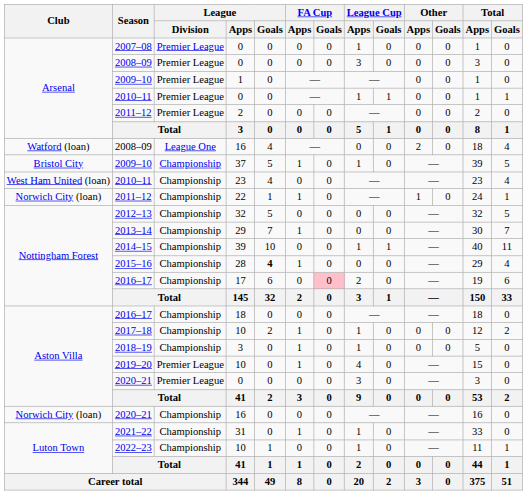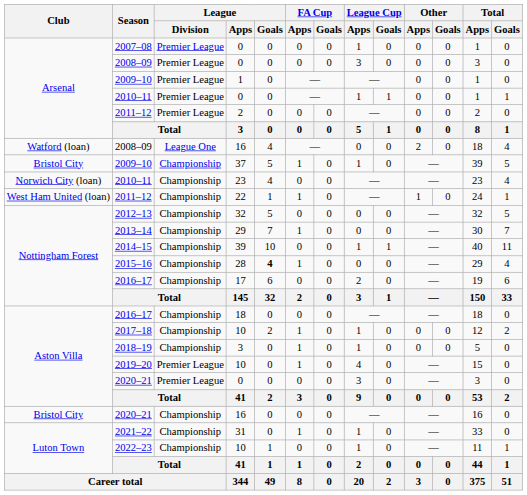 <table class="wikitable" style="text-align:center">
 <tr>
 <th rowspan="2">Club</th>
 <th rowspan="2">Season</th>
 <th colspan="3">League</th>
 <th colspan="2"><a href='#'>FA Cup</a></th>
 <th colspan="2"><a href='#'>League Cup</a></th>
 <th colspan="2">Other</th>
 <th colspan="2">Total</th>
 </tr>
 <tr>
 <th>Division</th>
 <th>Apps</th>
 <th>Goals</th>
 <th>Apps</th>
 <th>Goals</th>
 <th>Apps</th>
 <th>Goals</th>
 <th>Apps</th>
 <th>Goals</th>
 <th>Apps</th>
 <th>Goals</th>
 </tr>
 <tr>
 <td rowspan="6"><a href='#'>Arsenal</a></td>
 <td><a href='#'>2007–08</a></td>
 <td><a href='#'>Premier League</a></td>
 <td>0</td>
 <td>0</td>
 <td>0</td>
 <td>0</td>
 <td>1</td>
 <td>0</td>
 <td>0</td>
 <td>0</td>
 <td>1</td>
 <td>0</td>
 </tr>
 <tr>
 <td><a href='#'>2008–09</a></td>
 <td>Premier League</td>
 <td>0</td>
 <td>0</td>
 <td>0</td>
 <td>0</td>
 <td>3</td>
 <td>0</td>
 <td>0</td>
 <td>0</td>
 <td>3</td>
 <td>0</td>
 </tr>
 <tr>
 <td><a href='#'>2009–10</a></td>
 <td>Premier League</td>
 <td>1</td>
 <td>0</td>
 <td colspan="2">—</td>
 <td colspan="2">—</td>
 <td>0</td>
 <td>0</td>
 <td>1</td>
 <td>0</td>
 </tr>
 <tr>
 <td><a href='#'>2010–11</a></td>
 <td>Premier League</td>
 <td>0</td>
 <td>0</td>
 <td colspan="2">—</td>
 <td>1</td>
 <td>1</td>
 <td>0</td>
 <td>0</td>
 <td>1</td>
 <td>1</td>
 </tr>
 <tr>
 <td><a href='#'>2011–12</a></td>
 <td>Premier League</td>
 <td>2</td>
 <td>0</td>
 <td>0</td>
 <td>0</td>
 <td colspan="2">—</td>
 <td>0</td>
 <td>0</td>
 <td>2</td>
 <td>0</td>
 </tr>
 <tr>
 <th colspan="2">Total</th>
 <th>3</th>
 <th>0</th>
 <th>0</th>
 <th>0</th>
 <th>5</th>
 <th>1</th>
 <th>0</th>
 <th>0</th>
 <th>8</th>
 <th>1</th>
 </tr>
 <tr>
 <td><a href='#'>Watford</a> (loan)</td>
 <td 2008–09 Scunthorpe United F.C. season>2008–09</td>
 <td><a href='#'>League One</a></td>
 <td>16</td>
 <td>4</td>
 <td colspan="2">—</td>
 <td>0</td>
 <td>0</td>
 <td>2</td>
 <td>0</td>
 <td>18</td>
 <td>4</td>
 </tr>
 <tr>
 <td><a href='#'>Bristol City</a></td>
 <td><a href='#'>2009–10</a></td>
 <td><a href='#'>Championship</a></td>
 <td>37</td>
 <td>5</td>
 <td>1</td>
 <td>0</td>
 <td>1</td>
 <td>0</td>
 <td colspan="2">—</td>
 <td>39</td>
 <td>5</td>
 </tr>
 <tr>
-<td><a href='#'>West Ham United</a> (loan)</td>
+<td><a href='#'>Norwich City</a> (loan)</td>
 <td><a href='#'>2010–11</a></td>
 <td>Championship</td>
 <td>23</td>
 <td>4</td>
 <td>0</td>
 <td>0</td>
 <td colspan="2">—</td>
 <td colspan="2">—</td>
 <td>23</td>
 <td>4</td>
 </tr>
 <tr>
-<td><a href='#'>Norwich City</a> (loan)</td>
+<td><a href='#'>West Ham United</a> (loan)</td>
 <td><a href='#'>2011–12</a></td>
 <td>Championship</td>
 <td>22</td>
 <td>1</td>
 <td>1</td>
 <td>0</td>
 <td colspan="2">—</td>
 <td>1</td>
 <td>0</td>
 <td>24</td>
 <td>1</td>
 </tr>
 <tr>
 <td rowspan="6"><a href='#'>Nottingham Forest</a></td>
 <td><a href='#'>2012–13</a></td>
 <td>Championship</td>
 <td>32</td>
 <td>5</td>
 <td>0</td>
 <td>0</td>
 <td>0</td>
 <td>0</td>
 <td colspan="2">—</td>
 <td>32</td>
 <td>5</td>
 </tr>
 <tr>
 <td><a href='#'>2013–14</a></td>
 <td>Championship</td>
 <td>29</td>
 <td>7</td>
 <td>1</td>
 <td>0</td>
 <td>0</td>
 <td>0</td>
 <td colspan="2">—</td>
 <td>30</td>
 <td>7</td>
 </tr>
 <tr>
 <td><a href='#'>2014–15</a></td>
 <td>Championship</td>
 <td>39</td>
 <td>10</td>
 <td>0</td>
 <td>0</td>
 <td>1</td>
 <td>1</td>
 <td colspan="2">—</td>
 <td>40</td>
 <td>11</td>
 </tr>
 <tr>
 <td><a href='#'>2015–16</a></td>
 <td>Championship</td>
 <td>28</td>
 <td><strong>4</strong></td>
 <td>1</td>
 <td>0</td>
 <td>0</td>
 <td>0</td>
 <td colspan="2">—</td>
 <td>29</td>
 <td>4</td>
 </tr>
 <tr>
 <td><a href='#'>2016–17</a></td>
 <td>Championship</td>
 <td>17</td>
 <td>6</td>
 <td>0</td>
-<td style="background: pink;">0</td>
+<td>0</td>
 <td>2</td>
 <td>0</td>
 <td colspan="2">—</td>
 <td>19</td>
 <td>6</td>
 </tr>
 <tr>
 <th colspan="2">Total</th>
 <th>145</th>
 <th>32</th>
 <th>2</th>
 <th>0</th>
 <th>3</th>
 <th>1</th>
 <th colspan="2">—</th>
 <th>150</th>
 <th>33</th>
 </tr>
 <tr>
 <td rowspan="6"><a href='#'>Aston Villa</a></td>
 <td><a href='#'>2016–17</a></td>
 <td>Championship</td>
 <td>18</td>
 <td>0</td>
 <td>0</td>
 <td>0</td>
 <td colspan="2">—</td>
 <td colspan="2">—</td>
 <td>18</td>
 <td>0</td>
 </tr>
 <tr>
 <td><a href='#'>2017–18</a></td>
 <td>Championship</td>
 <td>10</td>
 <td>2</td>
 <td>1</td>
 <td>0</td>
 <td>1</td>
 <td>0</td>
 <td>0</td>
 <td>0</td>
 <td>12</td>
 <td>2</td>
 </tr>
 <tr>
 <td><a href='#'>2018–19</a></td>
 <td>Championship</td>
 <td>3</td>
 <td>0</td>
 <td>1</td>
 <td>0</td>
 <td>1</td>
 <td>0</td>
 <td>0</td>
 <td>0</td>
 <td>5</td>
 <td>0</td>
 </tr>
 <tr>
 <td><a href='#'>2019–20</a></td>
 <td>Premier League</td>
 <td>10</td>
 <td>0</td>
 <td>1</td>
 <td>0</td>
 <td>4</td>
 <td>0</td>
 <td colspan="2">—</td>
 <td>15</td>
 <td>0</td>
 </tr>
 <tr>
 <td><a href='#'>2020–21</a></td>
 <td>Premier League</td>
 <td>0</td>
 <td>0</td>
 <td>0</td>
 <td>0</td>
 <td>3</td>
 <td>0</td>
 <td colspan="2">—</td>
 <td>3</td>
 <td>0</td>
 </tr>
 <tr>
 <th colspan="2">Total</th>
 <th>41</th>
 <th>2</th>
 <th>3</th>
 <th>0</th>
 <th>9</th>
 <th>0</th>
 <th>0</th>
 <th>0</th>
 <th>53</th>
 <th>2</th>
 </tr>
 <tr>
-<td><a href='#'>Norwich City</a> (loan)</td>
+<td><a href='#'>Bristol City</a></td>
 <td><a href='#'>2020–21</a></td>
 <td>Championship</td>
 <td>16</td>
 <td>0</td>
 <td>0</td>
 <td>0</td>
 <td colspan="2">—</td>
 <td colspan="2">—</td>
 <td>16</td>
 <td>0</td>
 </tr>
 <tr>
 <td rowspan="3"><a href='#'>Luton Town</a></td>
 <td><a href='#'>2021–22</a></td>
 <td>Championship</td>
 <td>31</td>
 <td>0</td>
 <td>1</td>
 <td>0</td>
 <td>1</td>
 <td>0</td>
 <td colspan="2">—</td>
 <td>33</td>
 <td>0</td>
 </tr>
 <tr>
 <td><a href='#'>2022–23</a></td>
 <td>Championship</td>
 <td>10</td>
 <td>1</td>
 <td>0</td>
 <td>0</td>
 <td>1</td>
 <td>0</td>
 <td colspan="2">—</td>
 <td>11</td>
 <td>1</td>
 </tr>
 <tr>
 <th colspan="2">Total</th>
 <th>41</th>
 <th>1</th>
 <th>1</th>
 <th>0</th>
 <th>2</th>
 <th>0</th>
 <th>0</th>
 <th>0</th>
 <th>44</th>
 <th>1</th>
 </tr>
 <tr>
 <th colspan="3">Career total</th>
 <th>344</th>
 <th>49</th>
 <th>8</th>
 <th>0</th>
 <th>20</th>
 <th>2</th>
 <th>3</th>
 <th>0</th>
 <th>375</th>
 <th>51</th>
 </tr>
 </table>
